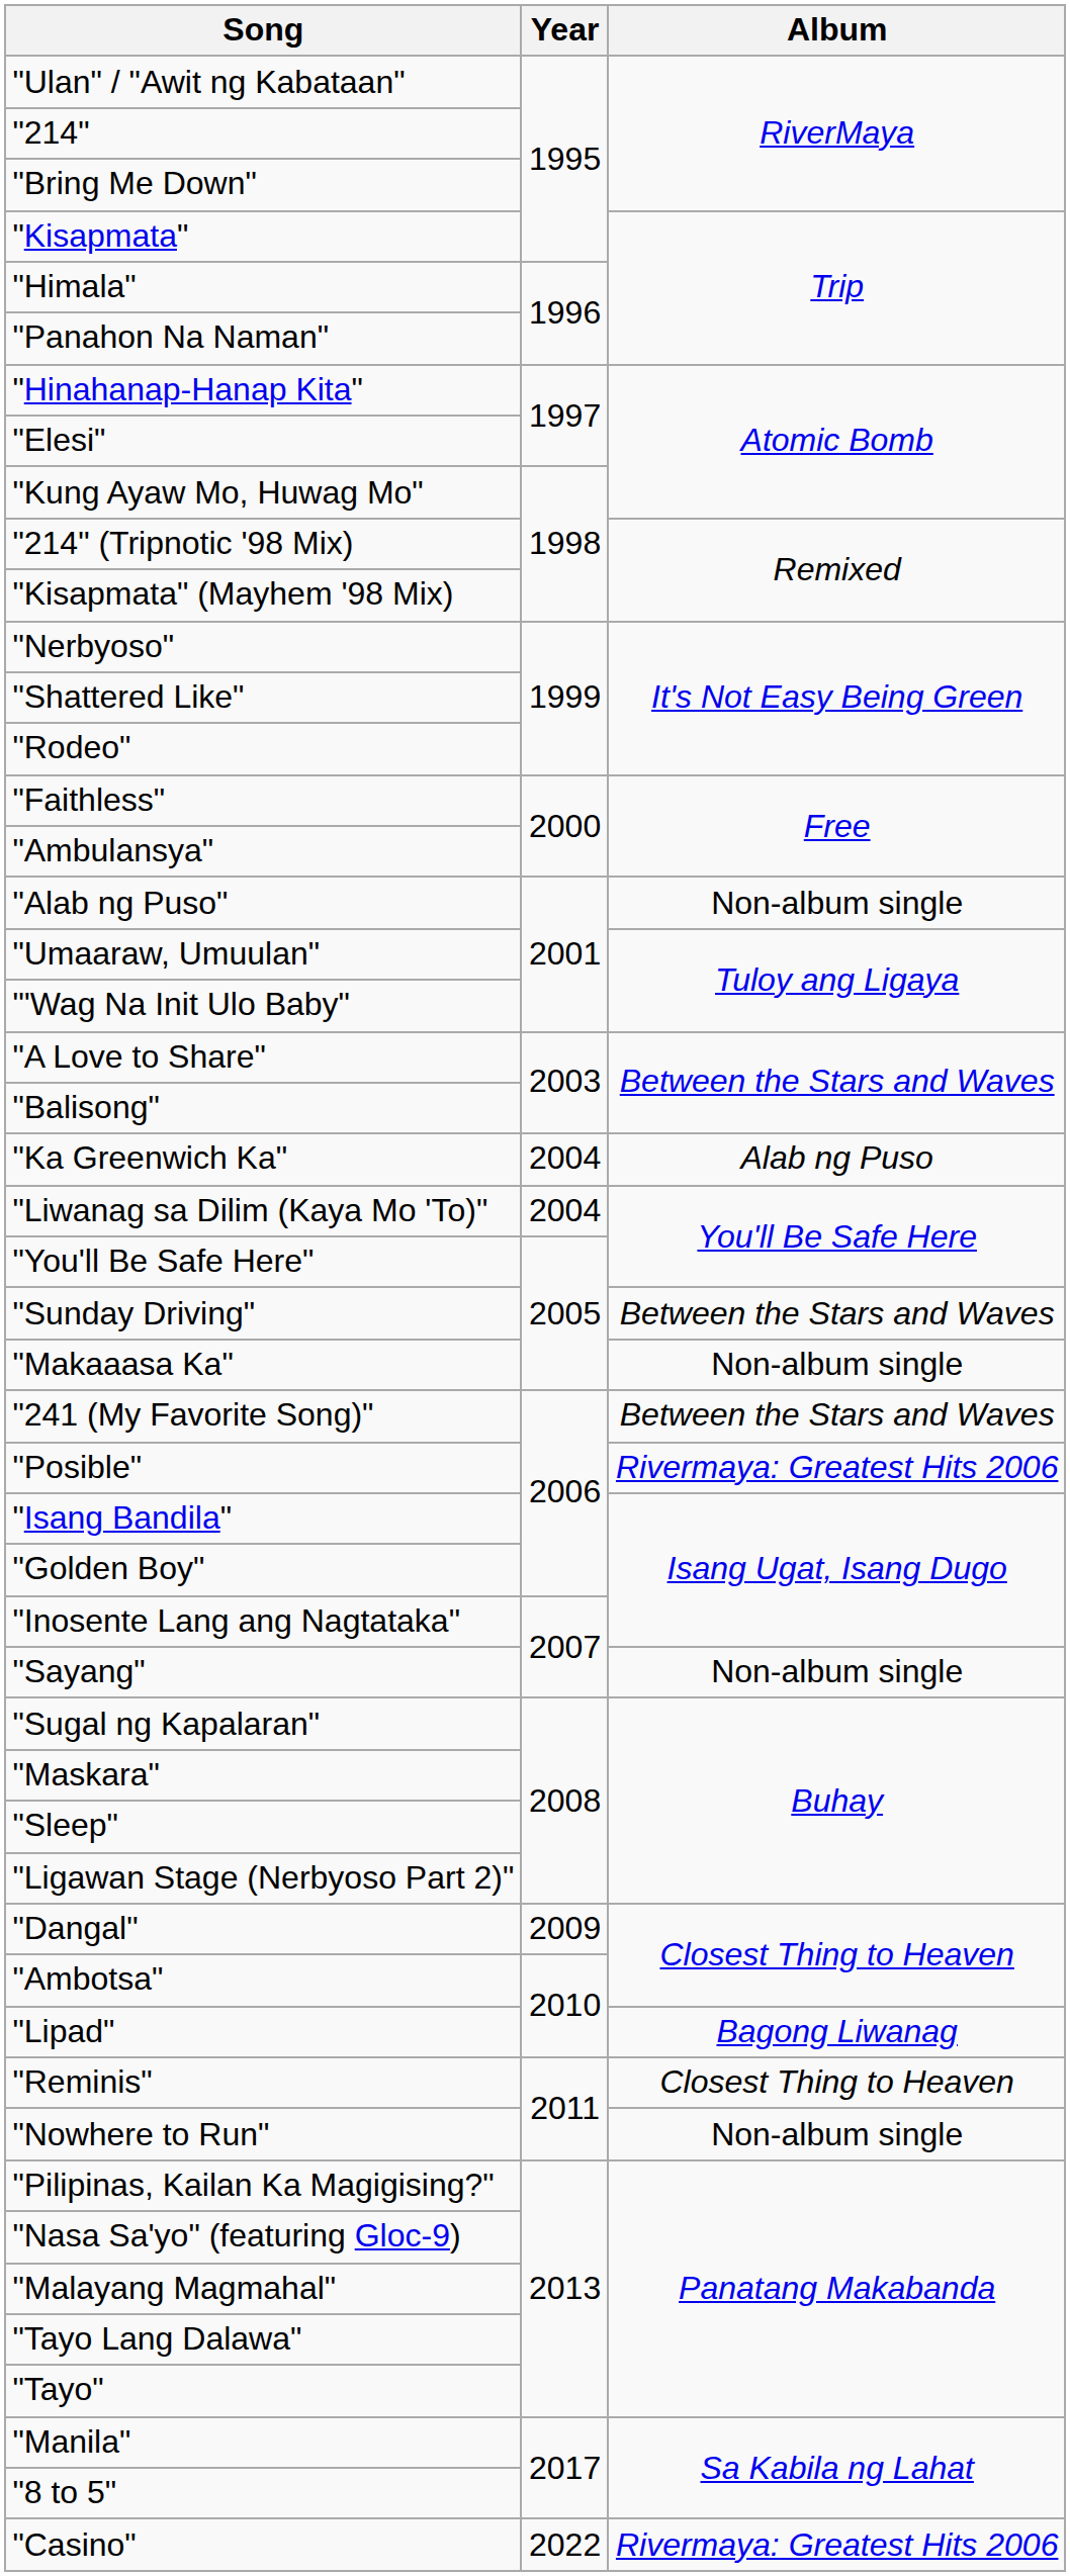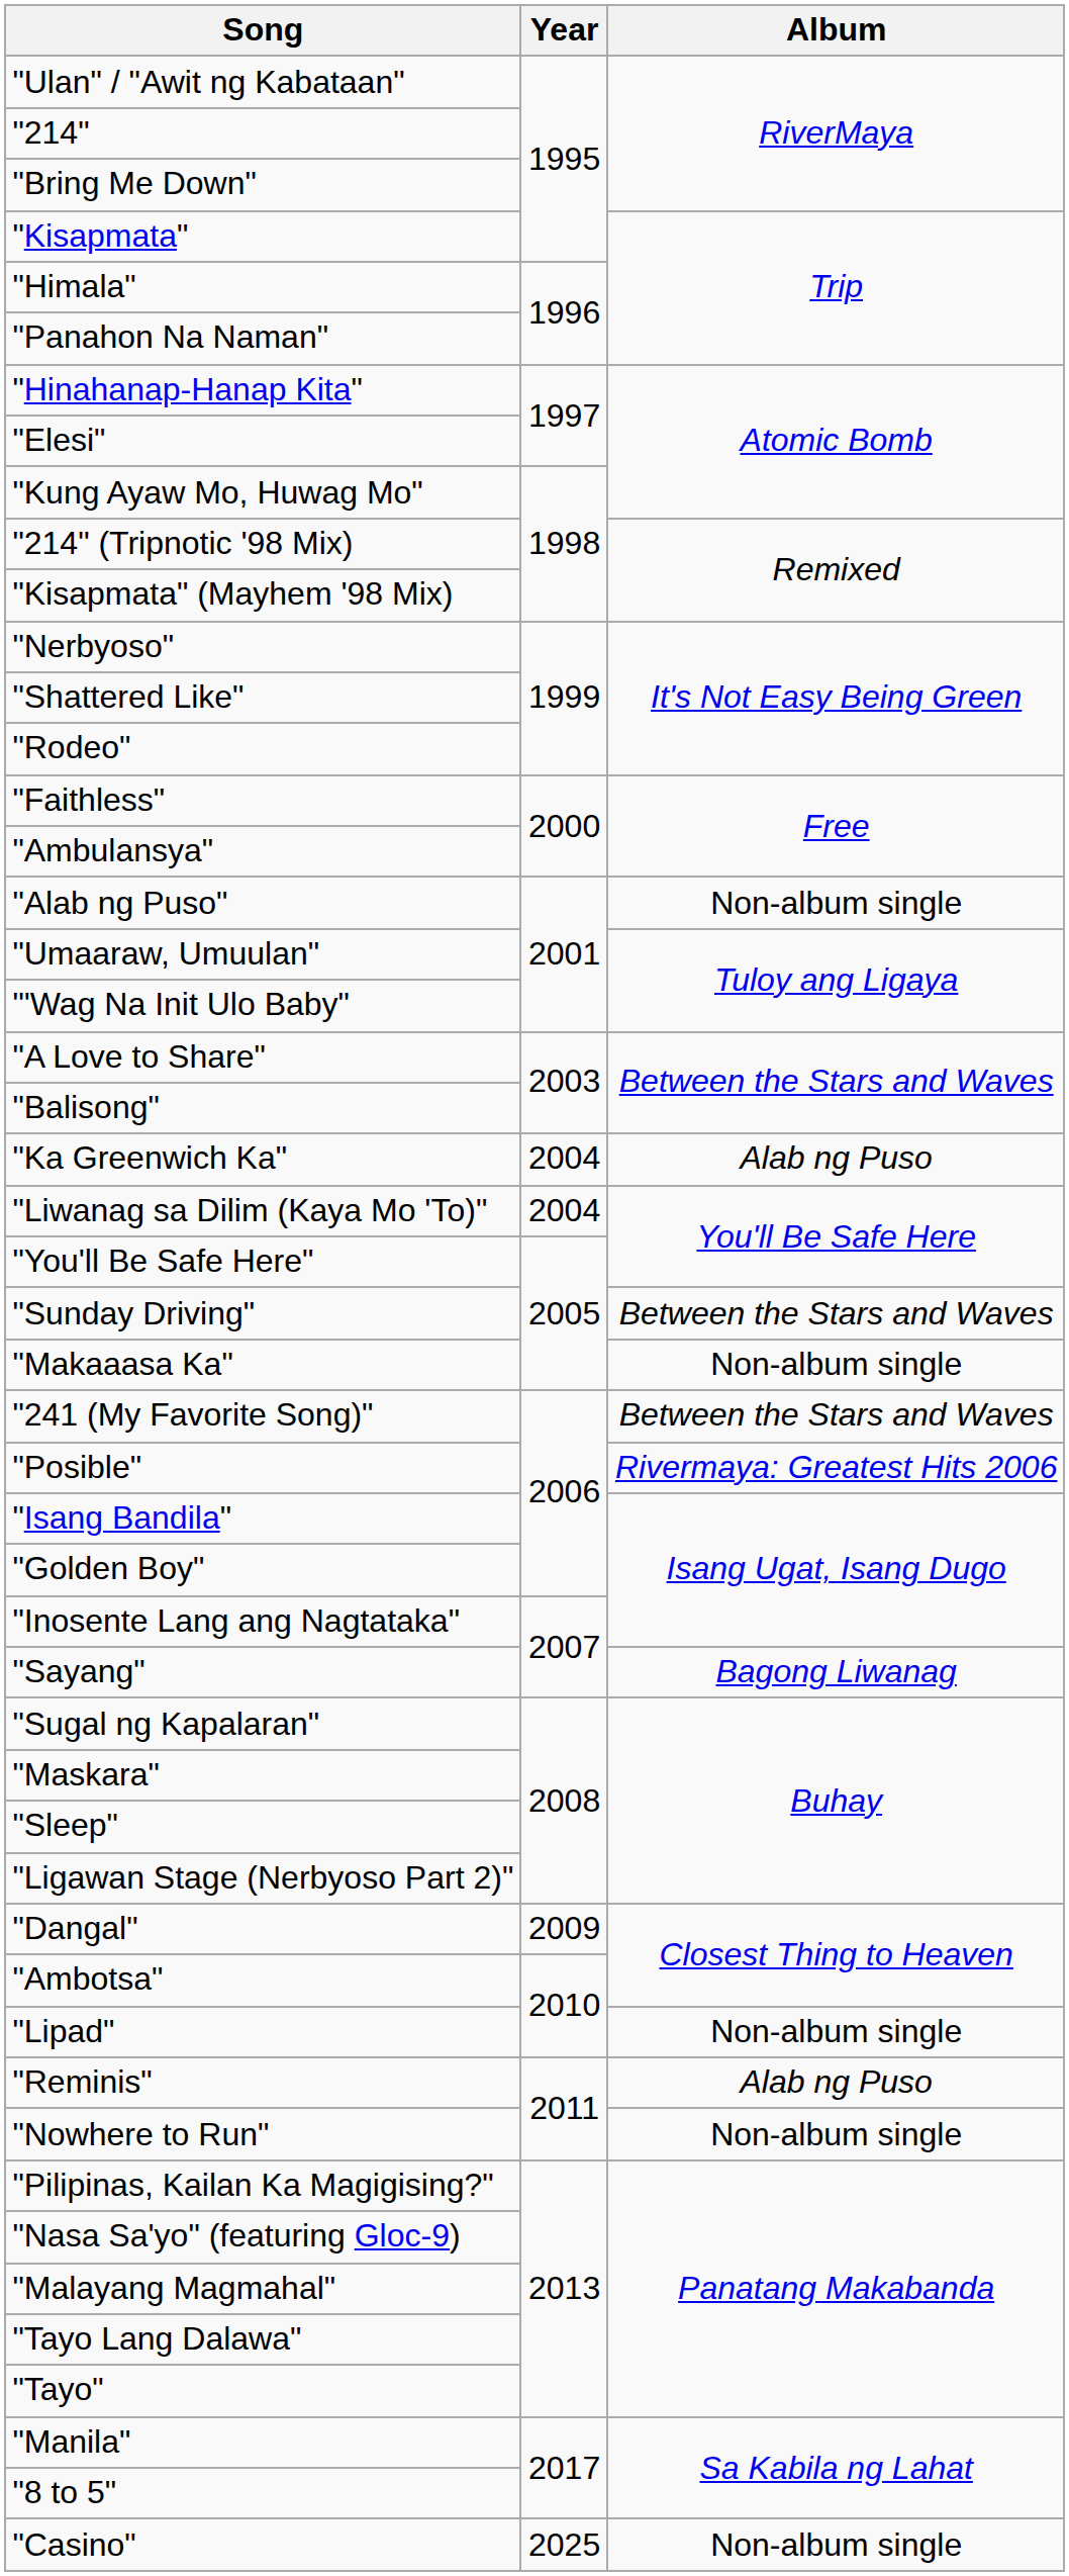 <table class="wikitable plainrowheaders" style="text-align:center;">
 <tr>
 <th scope="col">Song</th>
 <th scope="col">Year</th>
 <th scope="col">Album</th>
 </tr>
 <tr>
 <td align="left">"Ulan" / "Awit ng Kabataan"</td>
 <td align="center" rowspan="4">1995</td>
 <td align="center" rowspan="3"><em><a href='#'>RiverMaya</a></em></td>
 </tr>
 <tr>
 <td align="left">"214"</td>
 </tr>
 <tr>
 <td align="left">"Bring Me Down"</td>
 </tr>
 <tr>
 <td align="left">"<a href='#'>Kisapmata</a>"</td>
 <td align="center" rowspan="3"><em><a href='#'>Trip</a></em></td>
 </tr>
 <tr>
 <td align="left">"Himala"</td>
 <td align="center" rowspan="2">1996</td>
 </tr>
 <tr>
 <td align="left">"Panahon Na Naman"</td>
 </tr>
 <tr>
 <td align="left">"<a href='#'>Hinahanap-Hanap Kita</a>"</td>
 <td align="center" rowspan="2">1997</td>
 <td align="center" rowspan="3"><em><a href='#'>Atomic Bomb</a></em></td>
 </tr>
 <tr>
 <td align="left">"Elesi"</td>
 </tr>
 <tr>
 <td align="left">"Kung Ayaw Mo, Huwag Mo"</td>
 <td align="center" rowspan="3">1998</td>
 </tr>
 <tr>
 <td align="left">"214" (Tripnotic '98 Mix)</td>
 <td align="center" rowspan="2"><em>Remixed</em></td>
 </tr>
 <tr>
 <td align="left">"Kisapmata" (Mayhem '98 Mix)</td>
 </tr>
 <tr>
 <td align="left">"Nerbyoso"</td>
 <td align="center" rowspan="3">1999</td>
 <td align="center" rowspan="3"><em><a href='#'>It's Not Easy Being Green</a></em></td>
 </tr>
 <tr>
 <td align="left">"Shattered Like"</td>
 </tr>
 <tr>
 <td align="left">"Rodeo"</td>
 </tr>
 <tr>
 <td align="left">"Faithless"</td>
 <td align="center" rowspan="2">2000</td>
 <td align="center" rowspan="2"><em><a href='#'>Free</a></em></td>
 </tr>
 <tr>
 <td align="left">"Ambulansya"</td>
 </tr>
 <tr>
 <td align="left">"Alab ng Puso"</td>
 <td align="center" rowspan="3">2001</td>
 <td>Non-album single</td>
 </tr>
 <tr>
 <td align="left">"Umaaraw, Umuulan"</td>
 <td align="center" rowspan="2"><em><a href='#'>Tuloy ang Ligaya</a></em></td>
 </tr>
 <tr>
 <td align="left">"'Wag Na Init Ulo Baby"</td>
 </tr>
 <tr>
 <td align="left">"A Love to Share"</td>
 <td align="center" rowspan="2">2003</td>
 <td align="center" rowspan="2"><em><a href='#'>Between the Stars and Waves</a></em></td>
 </tr>
 <tr>
 <td align="left">"Balisong"</td>
 </tr>
 <tr>
 <td align="left">"Ka Greenwich Ka"</td>
 <td>2004</td>
 <td><em>Alab ng Puso</em></td>
 </tr>
 <tr>
 <td align="left">"Liwanag sa Dilim (Kaya Mo 'To)"</td>
 <td>2004</td>
 <td align="center" rowspan="2"><em><a href='#'>You'll Be Safe Here</a></em></td>
 </tr>
 <tr>
 <td align="left">"You'll Be Safe Here"</td>
 <td align="center" rowspan="3">2005</td>
 </tr>
 <tr>
 <td align="left">"Sunday Driving"</td>
 <td><em>Between the Stars and Waves</em></td>
 </tr>
 <tr>
 <td align="left">"Makaaasa Ka"</td>
 <td>Non-album single</td>
 </tr>
 <tr>
 <td align="left">"241 (My Favorite Song)"</td>
 <td align="center" rowspan="4">2006</td>
 <td><em>Between the Stars and Waves</em></td>
 </tr>
 <tr>
 <td align="left">"Posible"</td>
 <td><em><a href='#'>Rivermaya: Greatest Hits 2006</a></em></td>
 </tr>
 <tr>
 <td align="left">"<a href='#'>Isang Bandila</a>"</td>
 <td align="center" rowspan="3"><em><a href='#'>Isang Ugat, Isang Dugo</a></em></td>
 </tr>
 <tr>
 <td align="left">"Golden Boy"</td>
 </tr>
 <tr>
 <td align="left">"Inosente Lang ang Nagtataka"</td>
 <td align="center" rowspan="2">2007</td>
 </tr>
 <tr>
 <td align="left">"Sayang"</td>
-<td>Non-album single</td>
+<td><em><a href='#'>Bagong Liwanag</a></em></td>
 </tr>
 <tr>
 <td align="left">"Sugal ng Kapalaran"</td>
 <td align="center" rowspan="4">2008</td>
 <td align="center" rowspan="4"><em><a href='#'>Buhay</a></em></td>
 </tr>
 <tr>
 <td align="left">"Maskara"</td>
 </tr>
 <tr>
 <td align="left">"Sleep"</td>
 </tr>
 <tr>
 <td align="left">"Ligawan Stage (Nerbyoso Part 2)"</td>
 </tr>
 <tr>
 <td align="left">"Dangal"</td>
 <td>2009</td>
 <td align="center" rowspan="2"><em><a href='#'>Closest Thing to Heaven</a></em></td>
 </tr>
 <tr>
 <td align="left">"Ambotsa"</td>
 <td align="center" rowspan="2">2010</td>
 </tr>
 <tr>
 <td align="left">"Lipad"</td>
-<td><em><a href='#'>Bagong Liwanag</a></em></td>
+<td>Non-album single</td>
 </tr>
 <tr>
 <td align="left">"Reminis"</td>
 <td align="center" rowspan="2">2011</td>
-<td><em>Closest Thing to Heaven</em></td>
+<td><em>Alab ng Puso</em></td>
 </tr>
 <tr>
 <td align="left">"Nowhere to Run"</td>
 <td>Non-album single</td>
 </tr>
 <tr>
 <td align="left">"Pilipinas, Kailan Ka Magigising?"</td>
 <td align="center" rowspan="5">2013</td>
 <td align="center" rowspan="5"><em><a href='#'>Panatang Makabanda</a></em></td>
 </tr>
 <tr>
 <td align="left">"Nasa Sa'yo" (featuring <a href='#'>Gloc-9</a>)</td>
 </tr>
 <tr>
 <td align="left">"Malayang Magmahal"</td>
 </tr>
 <tr>
 <td align="left">"Tayo Lang Dalawa"</td>
 </tr>
 <tr>
 <td align="left">"Tayo"</td>
 </tr>
 <tr>
 <td align="left">"Manila"</td>
 <td align="center" rowspan="2">2017</td>
 <td align="center" rowspan="2"><em><a href='#'>Sa Kabila ng Lahat</a></em></td>
 </tr>
 <tr>
 <td align="left">"8 to 5"</td>
 </tr>
 <tr>
 <td align="left">"Casino"</td>
-<td>2022</td>
-<td><em><a href='#'>Rivermaya: Greatest Hits 2006</a></em></td>
+<td>2025</td>
+<td>Non-album single</td>
 </tr>
 </table>
